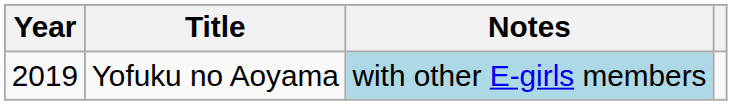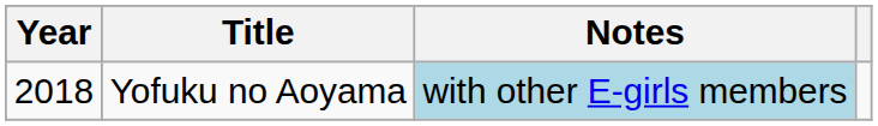 <table class="wikitable">
 <tr>
 <th>Year</th>
 <th>Title</th>
 <th>Notes</th>
 <th></th>
 </tr>
 <tr>
-<td>2019</td>
+<td>2018</td>
 <td>Yofuku no Aoyama</td>
 <td style="background: lightblue;">with other <a href='#'>E-girls</a> members</td>
 <td></td>
 </tr>
 </table>
